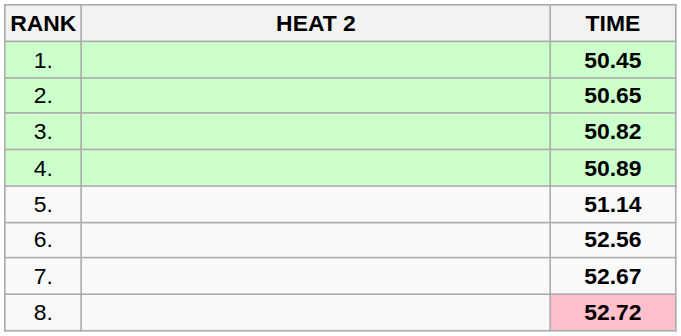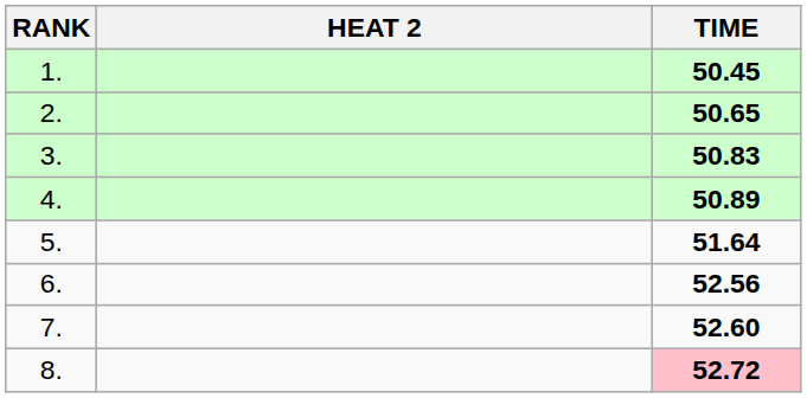 <table class="wikitable" style="border-collapse: collapse; font-size: 90%;">
 <tr>
 <th>RANK</th>
 <th style="width: 20em">HEAT 2</th>
 <th style="width: 5em">TIME</th>
 </tr>
 <tr style="background:#ccffcc;">
 <td align="center">1.</td>
 <td></td>
 <td align="center"><strong>50.45</strong></td>
 </tr>
 <tr style="background:#ccffcc;">
 <td align="center">2.</td>
 <td></td>
 <td align="center"><strong>50.65</strong></td>
 </tr>
 <tr style="background:#ccffcc;">
 <td align="center">3.</td>
 <td></td>
-<td align="center"><strong>50.82</strong></td>
+<td align="center"><strong>50.83</strong></td>
 </tr>
 <tr style="background:#ccffcc;">
 <td align="center">4.</td>
 <td></td>
 <td align="center"><strong>50.89</strong></td>
 </tr>
 <tr>
 <td align="center">5.</td>
 <td></td>
-<td align="center"><strong>51.14</strong></td>
+<td align="center"><strong>51.64</strong></td>
 </tr>
 <tr>
 <td align="center">6.</td>
 <td></td>
 <td align="center"><strong>52.56</strong></td>
 </tr>
 <tr>
 <td align="center">7.</td>
 <td></td>
-<td align="center"><strong>52.67</strong></td>
+<td align="center"><strong>52.60</strong></td>
 </tr>
 <tr>
 <td align="center">8.</td>
 <td></td>
 <td align="center" style="background: pink;"><strong>52.72</strong></td>
 </tr>
 </table>
